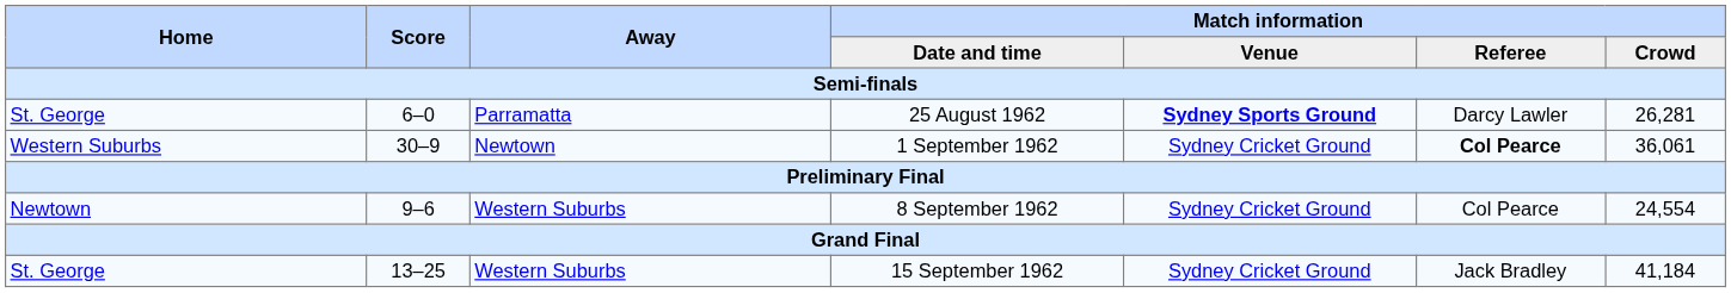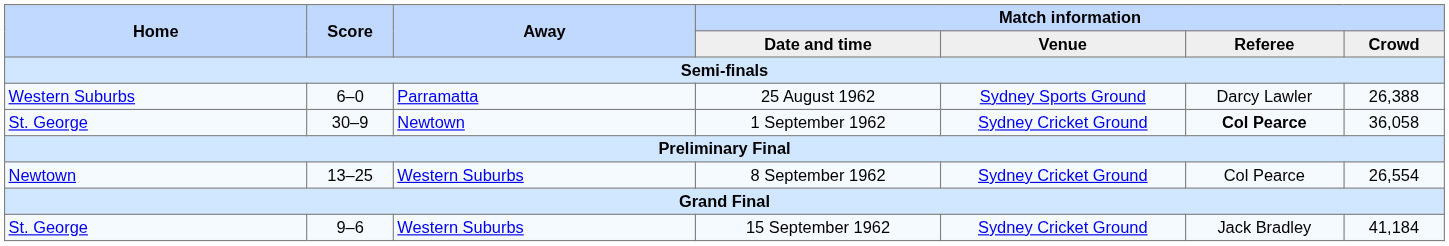 <table border=1 style="border-collapse:collapse; font-size:90%; text-align:center;" cellpadding=3 cellspacing=0 width=100%>
 <tr bgcolor=#C1D8FF>
 <th rowspan=2 width=21%>Home</th>
 <th rowspan=2 width=6%>Score</th>
 <th rowspan=2 width=21%>Away</th>
 <th colspan=6>Match information</th>
 </tr>
 <tr bgcolor=#EFEFEF>
 <th width=17%>Date and time</th>
 <th width=17%>Venue</th>
 <th width=11%>Referee</th>
 <th width=7%>Crowd</th>
 </tr>
 <tr bgcolor="#D0E7FF">
 <td colspan=7><strong>Semi-finals</strong></td>
 </tr>
 <tr bgcolor=#F5FAFF>
-<td align=left> <a href='#'>St. George</a></td>
+<td align=left> <a href='#'>Western Suburbs</a></td>
 <td>6–0</td>
 <td align=left> <a href='#'>Parramatta</a></td>
 <td>25 August 1962</td>
-<td><strong><a href='#'>Sydney Sports Ground</a></strong></td>
+<td><a href='#'>Sydney Sports Ground</a></td>
 <td>Darcy Lawler</td>
-<td>26,281</td>
+<td>26,388</td>
 </tr>
 <tr bgcolor=#F5FAFF>
-<td align=left> <a href='#'>Western Suburbs</a></td>
+<td align=left> <a href='#'>St. George</a></td>
 <td>30–9</td>
 <td align=left> <a href='#'>Newtown</a></td>
 <td>1 September 1962</td>
 <td><a href='#'>Sydney Cricket Ground</a></td>
 <td><strong>Col Pearce</strong></td>
-<td>36,061</td>
+<td>36,058</td>
 </tr>
 <tr bgcolor="#D0E7FF">
 <td colspan=7><strong>Preliminary Final</strong></td>
 </tr>
 <tr bgcolor=#F5FAFF>
 <td align=left> <a href='#'>Newtown</a></td>
-<td>9–6</td>
+<td>13–25</td>
 <td align=left> <a href='#'>Western Suburbs</a></td>
 <td>8 September 1962</td>
 <td><a href='#'>Sydney Cricket Ground</a></td>
 <td>Col Pearce</td>
-<td>24,554</td>
+<td>26,554</td>
 </tr>
 <tr bgcolor="#D0E7FF">
 <td colspan=7><strong>Grand Final</strong></td>
 </tr>
 <tr bgcolor=#F5FAFF>
 <td align=left> <a href='#'>St. George</a></td>
-<td>13–25</td>
+<td>9–6</td>
 <td align=left> <a href='#'>Western Suburbs</a></td>
 <td>15 September 1962</td>
 <td><a href='#'>Sydney Cricket Ground</a></td>
 <td>Jack Bradley</td>
 <td>41,184</td>
 </tr>
 </table>
